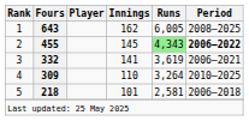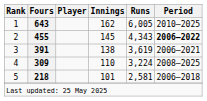 <table class="wikitable plainrowheaders sortable">
 <tr>
 <th scope=col>Rank</th>
 <th scope=col>Fours</th>
 <th scope=col>Player</th>
 <th scope=col>Innings</th>
 <th scope=col>Runs</th>
 <th scope=col>Period</th>
 </tr>
 <tr>
 <td align=center>1</td>
 <th scope=row style="text-align:center;">643</th>
 <td></td>
 <td align=center>162</td>
 <td align=center>6,005</td>
-<td>2008–2025</td>
+<td>2010–2025</td>
 </tr>
 <tr>
 <td align=center>2</td>
 <th scope=row style=text-align:center;>455</th>
 <td></td>
 <td align=center>145</td>
-<td align=center style="background: lightgreen;">4,343</td>
+<td align=center>4,343</td>
 <td><strong>2006–2022</strong></td>
 </tr>
 <tr>
 <td align=center>3</td>
-<th scope=row style=text-align:center;>332</th>
+<th scope=row style=text-align:center;>391</th>
 <td></td>
-<td align=center>141</td>
+<td align=center>138</td>
 <td align=center>3,619</td>
 <td>2006–2021</td>
 </tr>
 <tr>
 <td align=center>4</td>
 <th scope=row style=text-align:center;>309</th>
 <td></td>
 <td align=center>110</td>
-<td align=center>3,264</td>
-<td>2010–2025</td>
+<td align=center>3,224</td>
+<td>2008–2025</td>
 </tr>
 <tr>
 <td align=center>5</td>
 <th scope=row style=text-align:center;>218</th>
 <td></td>
 <td align=center>101</td>
 <td align=center>2,581</td>
 <td>2006–2018</td>
 </tr>
 <tr>
 </tr>
 <tr class=sortbottom>
 <td colspan=6><small>Last updated: 25 May 2025</small></td>
 </tr>
 </table>
